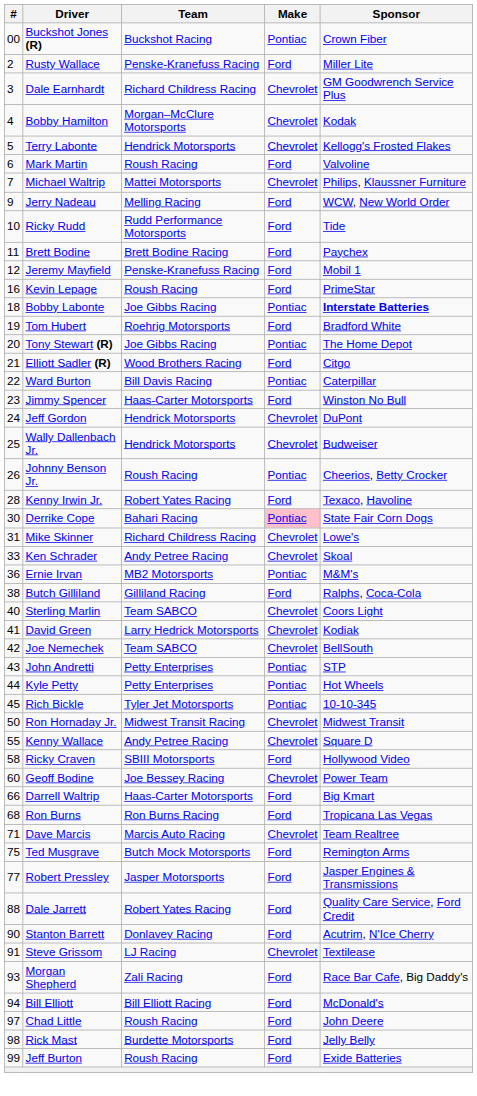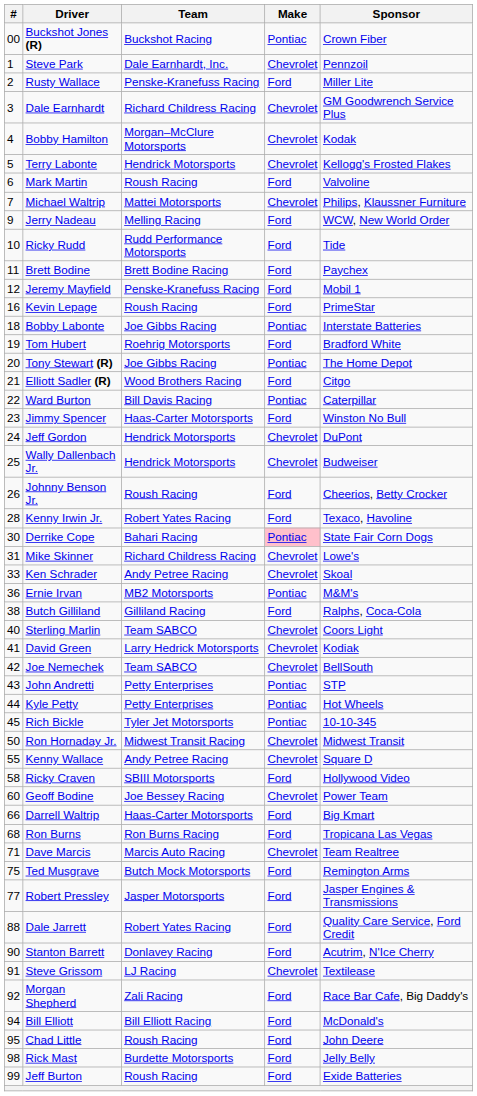 <table class="wikitable" style="font-size:95%">
 <tr>
 <th>#</th>
 <th>Driver</th>
 <th>Team</th>
 <th>Make</th>
 <th>Sponsor</th>
 </tr>
 <tr>
 <td>00</td>
 <td><a href='#'>Buckshot Jones</a> <strong>(R)</strong></td>
 <td><a href='#'>Buckshot Racing</a></td>
 <td><a href='#'>Pontiac</a></td>
 <td><a href='#'>Crown Fiber</a></td>
+</tr>
+<tr>
+<td>1</td>
+<td><a href='#'>Steve Park</a></td>
+<td><a href='#'>Dale Earnhardt, Inc.</a></td>
+<td><a href='#'>Chevrolet</a></td>
+<td><a href='#'>Pennzoil</a></td>
 </tr>
 <tr>
 <td>2</td>
 <td><a href='#'>Rusty Wallace</a></td>
 <td><a href='#'>Penske-Kranefuss Racing</a></td>
 <td><a href='#'>Ford</a></td>
 <td><a href='#'>Miller Lite</a></td>
 </tr>
 <tr>
 <td>3</td>
 <td><a href='#'>Dale Earnhardt</a></td>
 <td><a href='#'>Richard Childress Racing</a></td>
 <td><a href='#'>Chevrolet</a></td>
 <td><a href='#'>GM Goodwrench Service Plus</a></td>
 </tr>
 <tr>
 <td>4</td>
 <td><a href='#'>Bobby Hamilton</a></td>
 <td><a href='#'>Morgan–McClure Motorsports</a></td>
 <td><a href='#'>Chevrolet</a></td>
 <td><a href='#'>Kodak</a></td>
 </tr>
 <tr>
 <td>5</td>
 <td><a href='#'>Terry Labonte</a></td>
 <td><a href='#'>Hendrick Motorsports</a></td>
 <td><a href='#'>Chevrolet</a></td>
 <td><a href='#'>Kellogg's Frosted Flakes</a></td>
 </tr>
 <tr>
 <td>6</td>
 <td><a href='#'>Mark Martin</a></td>
 <td><a href='#'>Roush Racing</a></td>
 <td><a href='#'>Ford</a></td>
 <td><a href='#'>Valvoline</a></td>
 </tr>
 <tr>
 <td>7</td>
 <td><a href='#'>Michael Waltrip</a></td>
 <td><a href='#'>Mattei Motorsports</a></td>
 <td><a href='#'>Chevrolet</a></td>
 <td><a href='#'>Philips</a>, <a href='#'>Klaussner Furniture</a></td>
 </tr>
 <tr>
 <td>9</td>
 <td><a href='#'>Jerry Nadeau</a></td>
 <td><a href='#'>Melling Racing</a></td>
 <td><a href='#'>Ford</a></td>
 <td><a href='#'>WCW</a>, <a href='#'>New World Order</a></td>
 </tr>
 <tr>
 <td>10</td>
 <td><a href='#'>Ricky Rudd</a></td>
 <td><a href='#'>Rudd Performance Motorsports</a></td>
 <td><a href='#'>Ford</a></td>
 <td><a href='#'>Tide</a></td>
 </tr>
 <tr>
 <td>11</td>
 <td><a href='#'>Brett Bodine</a></td>
 <td><a href='#'>Brett Bodine Racing</a></td>
 <td><a href='#'>Ford</a></td>
 <td><a href='#'>Paychex</a></td>
 </tr>
 <tr>
 <td>12</td>
 <td><a href='#'>Jeremy Mayfield</a></td>
 <td><a href='#'>Penske-Kranefuss Racing</a></td>
 <td><a href='#'>Ford</a></td>
 <td><a href='#'>Mobil 1</a></td>
 </tr>
 <tr>
 <td>16</td>
 <td><a href='#'>Kevin Lepage</a></td>
 <td><a href='#'>Roush Racing</a></td>
 <td><a href='#'>Ford</a></td>
 <td><a href='#'>PrimeStar</a></td>
 </tr>
 <tr>
 <td>18</td>
 <td><a href='#'>Bobby Labonte</a></td>
 <td><a href='#'>Joe Gibbs Racing</a></td>
 <td><a href='#'>Pontiac</a></td>
-<td><strong><a href='#'>Interstate Batteries</a></strong></td>
+<td><a href='#'>Interstate Batteries</a></td>
 </tr>
 <tr>
 <td>19</td>
 <td><a href='#'>Tom Hubert</a></td>
 <td><a href='#'>Roehrig Motorsports</a></td>
 <td><a href='#'>Ford</a></td>
 <td><a href='#'>Bradford White</a></td>
 </tr>
 <tr>
 <td>20</td>
 <td><a href='#'>Tony Stewart</a> <strong>(R)</strong></td>
 <td><a href='#'>Joe Gibbs Racing</a></td>
 <td><a href='#'>Pontiac</a></td>
 <td><a href='#'>The Home Depot</a></td>
 </tr>
 <tr>
 <td>21</td>
 <td><a href='#'>Elliott Sadler</a> <strong>(R)</strong></td>
 <td><a href='#'>Wood Brothers Racing</a></td>
 <td><a href='#'>Ford</a></td>
 <td><a href='#'>Citgo</a></td>
 </tr>
 <tr>
 <td>22</td>
 <td><a href='#'>Ward Burton</a></td>
 <td><a href='#'>Bill Davis Racing</a></td>
 <td><a href='#'>Pontiac</a></td>
 <td><a href='#'>Caterpillar</a></td>
 </tr>
 <tr>
 <td>23</td>
 <td><a href='#'>Jimmy Spencer</a></td>
 <td><a href='#'>Haas-Carter Motorsports</a></td>
 <td><a href='#'>Ford</a></td>
 <td><a href='#'>Winston No Bull</a></td>
 </tr>
 <tr>
 <td>24</td>
 <td><a href='#'>Jeff Gordon</a></td>
 <td><a href='#'>Hendrick Motorsports</a></td>
 <td><a href='#'>Chevrolet</a></td>
 <td><a href='#'>DuPont</a></td>
 </tr>
 <tr>
 <td>25</td>
 <td><a href='#'>Wally Dallenbach Jr.</a></td>
 <td><a href='#'>Hendrick Motorsports</a></td>
 <td><a href='#'>Chevrolet</a></td>
 <td><a href='#'>Budweiser</a></td>
 </tr>
 <tr>
 <td>26</td>
 <td><a href='#'>Johnny Benson Jr.</a></td>
 <td><a href='#'>Roush Racing</a></td>
-<td><a href='#'>Pontiac</a></td>
+<td><a href='#'>Ford</a></td>
 <td><a href='#'>Cheerios</a>, <a href='#'>Betty Crocker</a></td>
 </tr>
 <tr>
 <td>28</td>
 <td><a href='#'>Kenny Irwin Jr.</a></td>
 <td><a href='#'>Robert Yates Racing</a></td>
 <td><a href='#'>Ford</a></td>
 <td><a href='#'>Texaco</a>, <a href='#'>Havoline</a></td>
 </tr>
 <tr>
 <td>30</td>
 <td><a href='#'>Derrike Cope</a></td>
 <td><a href='#'>Bahari Racing</a></td>
 <td style="background: pink;"><a href='#'>Pontiac</a></td>
 <td><a href='#'>State Fair Corn Dogs</a></td>
 </tr>
 <tr>
 <td>31</td>
 <td><a href='#'>Mike Skinner</a></td>
 <td><a href='#'>Richard Childress Racing</a></td>
 <td><a href='#'>Chevrolet</a></td>
 <td><a href='#'>Lowe's</a></td>
 </tr>
 <tr>
 <td>33</td>
 <td><a href='#'>Ken Schrader</a></td>
 <td><a href='#'>Andy Petree Racing</a></td>
 <td><a href='#'>Chevrolet</a></td>
 <td><a href='#'>Skoal</a></td>
 </tr>
 <tr>
 <td>36</td>
 <td><a href='#'>Ernie Irvan</a></td>
 <td><a href='#'>MB2 Motorsports</a></td>
 <td><a href='#'>Pontiac</a></td>
 <td><a href='#'>M&M's</a></td>
 </tr>
 <tr>
 <td>38</td>
 <td><a href='#'>Butch Gilliland</a></td>
 <td><a href='#'>Gilliland Racing</a></td>
 <td><a href='#'>Ford</a></td>
 <td><a href='#'>Ralphs</a>, <a href='#'>Coca-Cola</a></td>
 </tr>
 <tr>
 <td>40</td>
 <td><a href='#'>Sterling Marlin</a></td>
 <td><a href='#'>Team SABCO</a></td>
 <td><a href='#'>Chevrolet</a></td>
 <td><a href='#'>Coors Light</a></td>
 </tr>
 <tr>
 <td>41</td>
 <td><a href='#'>David Green</a></td>
 <td><a href='#'>Larry Hedrick Motorsports</a></td>
 <td><a href='#'>Chevrolet</a></td>
 <td><a href='#'>Kodiak</a></td>
 </tr>
 <tr>
 <td>42</td>
 <td><a href='#'>Joe Nemechek</a></td>
 <td><a href='#'>Team SABCO</a></td>
 <td><a href='#'>Chevrolet</a></td>
 <td><a href='#'>BellSouth</a></td>
 </tr>
 <tr>
 <td>43</td>
 <td><a href='#'>John Andretti</a></td>
 <td><a href='#'>Petty Enterprises</a></td>
 <td><a href='#'>Pontiac</a></td>
 <td><a href='#'>STP</a></td>
 </tr>
 <tr>
 <td>44</td>
 <td><a href='#'>Kyle Petty</a></td>
 <td><a href='#'>Petty Enterprises</a></td>
 <td><a href='#'>Pontiac</a></td>
 <td><a href='#'>Hot Wheels</a></td>
 </tr>
 <tr>
 <td>45</td>
 <td><a href='#'>Rich Bickle</a></td>
 <td><a href='#'>Tyler Jet Motorsports</a></td>
 <td><a href='#'>Pontiac</a></td>
 <td><a href='#'>10-10-345</a></td>
 </tr>
 <tr>
 <td>50</td>
 <td><a href='#'>Ron Hornaday Jr.</a></td>
 <td><a href='#'>Midwest Transit Racing</a></td>
 <td><a href='#'>Chevrolet</a></td>
 <td><a href='#'>Midwest Transit</a></td>
 </tr>
 <tr>
 <td>55</td>
 <td><a href='#'>Kenny Wallace</a></td>
 <td><a href='#'>Andy Petree Racing</a></td>
 <td><a href='#'>Chevrolet</a></td>
 <td><a href='#'>Square D</a></td>
 </tr>
 <tr>
 <td>58</td>
 <td><a href='#'>Ricky Craven</a></td>
 <td><a href='#'>SBIII Motorsports</a></td>
 <td><a href='#'>Ford</a></td>
 <td><a href='#'>Hollywood Video</a></td>
 </tr>
 <tr>
 <td>60</td>
 <td><a href='#'>Geoff Bodine</a></td>
 <td><a href='#'>Joe Bessey Racing</a></td>
 <td><a href='#'>Chevrolet</a></td>
 <td><a href='#'>Power Team</a></td>
 </tr>
 <tr>
 <td>66</td>
 <td><a href='#'>Darrell Waltrip</a></td>
 <td><a href='#'>Haas-Carter Motorsports</a></td>
 <td><a href='#'>Ford</a></td>
 <td><a href='#'>Big Kmart</a></td>
 </tr>
 <tr>
 <td>68</td>
 <td><a href='#'>Ron Burns</a></td>
 <td><a href='#'>Ron Burns Racing</a></td>
 <td><a href='#'>Ford</a></td>
 <td><a href='#'>Tropicana Las Vegas</a></td>
 </tr>
 <tr>
 <td>71</td>
 <td><a href='#'>Dave Marcis</a></td>
 <td><a href='#'>Marcis Auto Racing</a></td>
 <td><a href='#'>Chevrolet</a></td>
 <td><a href='#'>Team Realtree</a></td>
 </tr>
 <tr>
 <td>75</td>
 <td><a href='#'>Ted Musgrave</a></td>
 <td><a href='#'>Butch Mock Motorsports</a></td>
 <td><a href='#'>Ford</a></td>
 <td><a href='#'>Remington Arms</a></td>
 </tr>
 <tr>
 <td>77</td>
 <td><a href='#'>Robert Pressley</a></td>
 <td><a href='#'>Jasper Motorsports</a></td>
 <td><a href='#'>Ford</a></td>
 <td><a href='#'>Jasper Engines & Transmissions</a></td>
 </tr>
 <tr>
 <td>88</td>
 <td><a href='#'>Dale Jarrett</a></td>
 <td><a href='#'>Robert Yates Racing</a></td>
 <td><a href='#'>Ford</a></td>
 <td><a href='#'>Quality Care Service</a>, <a href='#'>Ford Credit</a></td>
 </tr>
 <tr>
 <td>90</td>
 <td><a href='#'>Stanton Barrett</a></td>
 <td><a href='#'>Donlavey Racing</a></td>
 <td><a href='#'>Ford</a></td>
 <td><a href='#'>Acutrim</a>, <a href='#'>N'Ice Cherry</a></td>
 </tr>
 <tr>
 <td>91</td>
 <td><a href='#'>Steve Grissom</a></td>
 <td><a href='#'>LJ Racing</a></td>
 <td><a href='#'>Chevrolet</a></td>
 <td><a href='#'>Textilease</a></td>
 </tr>
 <tr>
-<td>93</td>
+<td>92</td>
 <td><a href='#'>Morgan Shepherd</a></td>
 <td><a href='#'>Zali Racing</a></td>
 <td><a href='#'>Ford</a></td>
 <td><a href='#'>Race Bar Cafe</a>, Big Daddy's</td>
 </tr>
 <tr>
 <td>94</td>
 <td><a href='#'>Bill Elliott</a></td>
 <td><a href='#'>Bill Elliott Racing</a></td>
 <td><a href='#'>Ford</a></td>
 <td><a href='#'>McDonald's</a></td>
 </tr>
 <tr>
-<td>97</td>
+<td>95</td>
 <td><a href='#'>Chad Little</a></td>
 <td><a href='#'>Roush Racing</a></td>
 <td><a href='#'>Ford</a></td>
 <td><a href='#'>John Deere</a></td>
 </tr>
 <tr>
 <td>98</td>
 <td><a href='#'>Rick Mast</a></td>
 <td><a href='#'>Burdette Motorsports</a></td>
 <td><a href='#'>Ford</a></td>
 <td><a href='#'>Jelly Belly</a></td>
 </tr>
 <tr>
 <td>99</td>
 <td><a href='#'>Jeff Burton</a></td>
 <td><a href='#'>Roush Racing</a></td>
 <td><a href='#'>Ford</a></td>
 <td><a href='#'>Exide Batteries</a></td>
 </tr>
 <tr>
 <th colspan="5"></th>
 </tr>
 </table>
